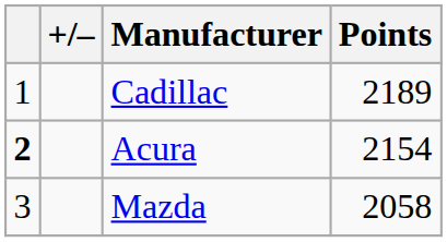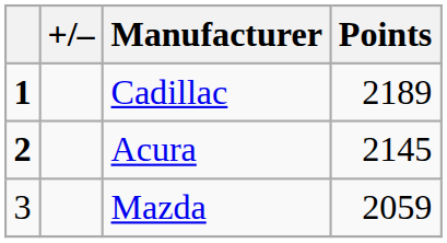 <table class="wikitable" style="font-size: 95%;">
 <tr>
 <th scope="col"></th>
 <th scope="col">+/–</th>
 <th scope="col">Manufacturer</th>
 <th scope="col">Points</th>
 </tr>
 <tr>
-<td align=center>1</td>
+<td align=center><strong>1</strong></td>
 <td align="left"></td>
 <td> <a href='#'>Cadillac</a></td>
 <td align=right>2189</td>
 </tr>
 <tr>
 <td align=center><strong>2</strong></td>
 <td align="left"></td>
 <td> <a href='#'>Acura</a></td>
-<td align=right>2154</td>
+<td align=right>2145</td>
 </tr>
 <tr>
 <td align=center>3</td>
 <td align="left"></td>
 <td> <a href='#'>Mazda</a></td>
-<td align=right>2058</td>
+<td align=right>2059</td>
 </tr>
 <tr>
 </tr>
 </table>
